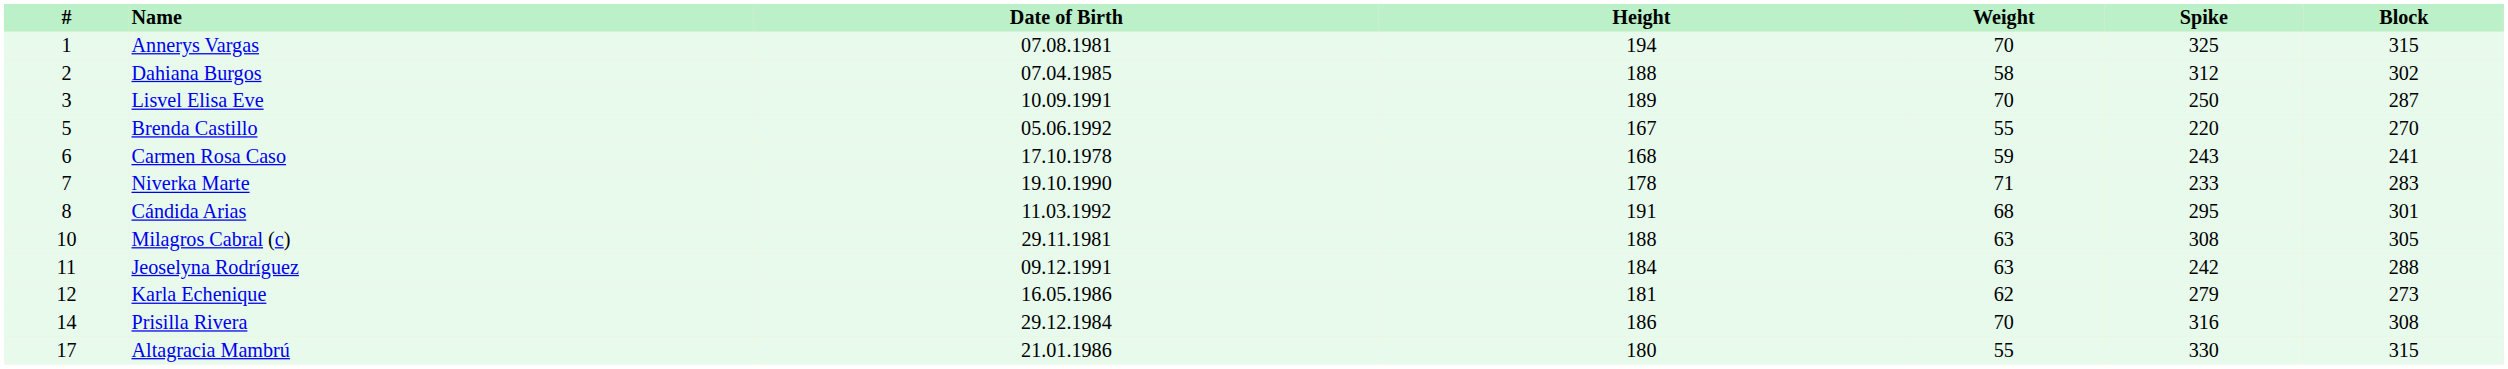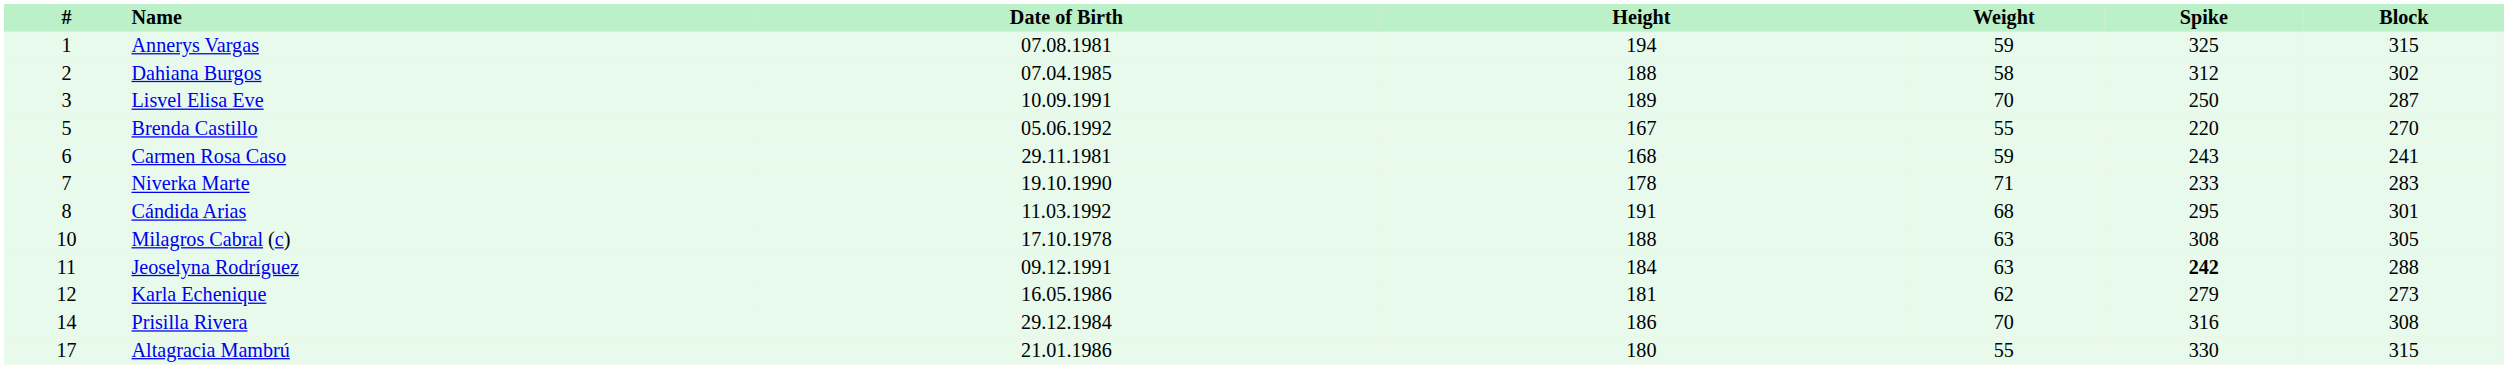 <table border=0 cellpadding=2 cellspacing=0 |- bgcolor=#FFECCE style="text-align:center;" width=100%>
 <tr bgcolor=#BBF0C9>
 <th width=5%>#</th>
 <th width=25% align=left>Name</th>
 <th width=25%>Date of Birth</th>
 <th width=21%>Height</th>
 <th width=8%>Weight</th>
 <th width=8%>Spike</th>
 <th width=8%>Block</th>
 </tr>
 <tr bgcolor=#E7FAEC>
 <td>1</td>
 <td align=left><a href='#'>Annerys Vargas</a></td>
 <td>07.08.1981</td>
 <td>194</td>
-<td>70</td>
+<td>59</td>
 <td>325</td>
 <td>315</td>
 </tr>
 <tr bgcolor=#E7FAEC>
 <td>2</td>
 <td align=left><a href='#'>Dahiana Burgos</a></td>
 <td>07.04.1985</td>
 <td>188</td>
 <td>58</td>
 <td>312</td>
 <td>302</td>
 </tr>
 <tr bgcolor=#E7FAEC>
 <td>3</td>
 <td align=left><a href='#'>Lisvel Elisa Eve</a></td>
 <td>10.09.1991</td>
 <td>189</td>
 <td>70</td>
 <td>250</td>
 <td>287</td>
 </tr>
 <tr bgcolor=#E7FAEC>
 <td>5</td>
 <td align=left><a href='#'>Brenda Castillo</a></td>
 <td>05.06.1992</td>
 <td>167</td>
 <td>55</td>
 <td>220</td>
 <td>270</td>
 </tr>
 <tr bgcolor=#E7FAEC>
 <td>6</td>
 <td align=left><a href='#'>Carmen Rosa Caso</a></td>
-<td>17.10.1978</td>
+<td>29.11.1981</td>
 <td>168</td>
 <td>59</td>
 <td>243</td>
 <td>241</td>
 </tr>
 <tr bgcolor=#E7FAEC>
 <td>7</td>
 <td align=left><a href='#'>Niverka Marte</a></td>
 <td>19.10.1990</td>
 <td>178</td>
 <td>71</td>
 <td>233</td>
 <td>283</td>
 </tr>
 <tr bgcolor=#E7FAEC>
 <td>8</td>
 <td align=left><a href='#'>Cándida Arias</a></td>
 <td>11.03.1992</td>
 <td>191</td>
 <td>68</td>
 <td>295</td>
 <td>301</td>
 </tr>
 <tr bgcolor=#E7FAEC>
 <td>10</td>
 <td align=left><a href='#'>Milagros Cabral</a> (<a href='#'>c</a>)</td>
-<td>29.11.1981</td>
+<td>17.10.1978</td>
 <td>188</td>
 <td>63</td>
 <td>308</td>
 <td>305</td>
 </tr>
 <tr bgcolor=#E7FAEC>
 <td>11</td>
 <td align=left><a href='#'>Jeoselyna Rodríguez</a></td>
 <td>09.12.1991</td>
 <td>184</td>
 <td>63</td>
-<td>242</td>
+<td><strong>242</strong></td>
 <td>288</td>
 </tr>
 <tr bgcolor=#E7FAEC>
 <td>12</td>
 <td align=left><a href='#'>Karla Echenique</a></td>
 <td>16.05.1986</td>
 <td>181</td>
 <td>62</td>
 <td>279</td>
 <td>273</td>
 </tr>
 <tr bgcolor=#E7FAEC>
 <td>14</td>
 <td align=left><a href='#'>Prisilla Rivera</a></td>
 <td>29.12.1984</td>
 <td>186</td>
 <td>70</td>
 <td>316</td>
 <td>308</td>
 </tr>
 <tr bgcolor=#E7FAEC>
 <td>17</td>
 <td align=left><a href='#'>Altagracia Mambrú</a></td>
 <td>21.01.1986</td>
 <td>180</td>
 <td>55</td>
 <td>330</td>
 <td>315</td>
 </tr>
 <tr>
 </tr>
 </table>
